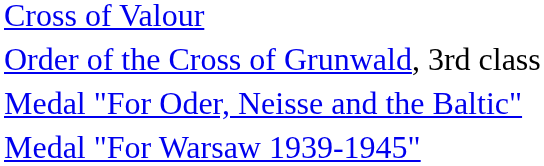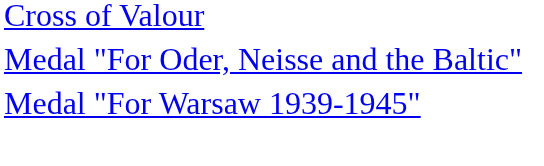 <table>
 <tr>
 <td></td>
 <td><a href='#'>Cross of Valour</a></td>
-</tr>
-<tr>
-<td></td>
-<td><a href='#'>Order of the Cross of Grunwald</a>, 3rd class</td>
 </tr>
 <tr>
 <td></td>
 <td><a href='#'>Medal "For Oder, Neisse and the Baltic"</a></td>
 </tr>
 <tr>
 <td></td>
 <td><a href='#'>Medal "For Warsaw 1939-1945"</a></td>
 </tr>
 <tr>
 </tr>
 </table>
